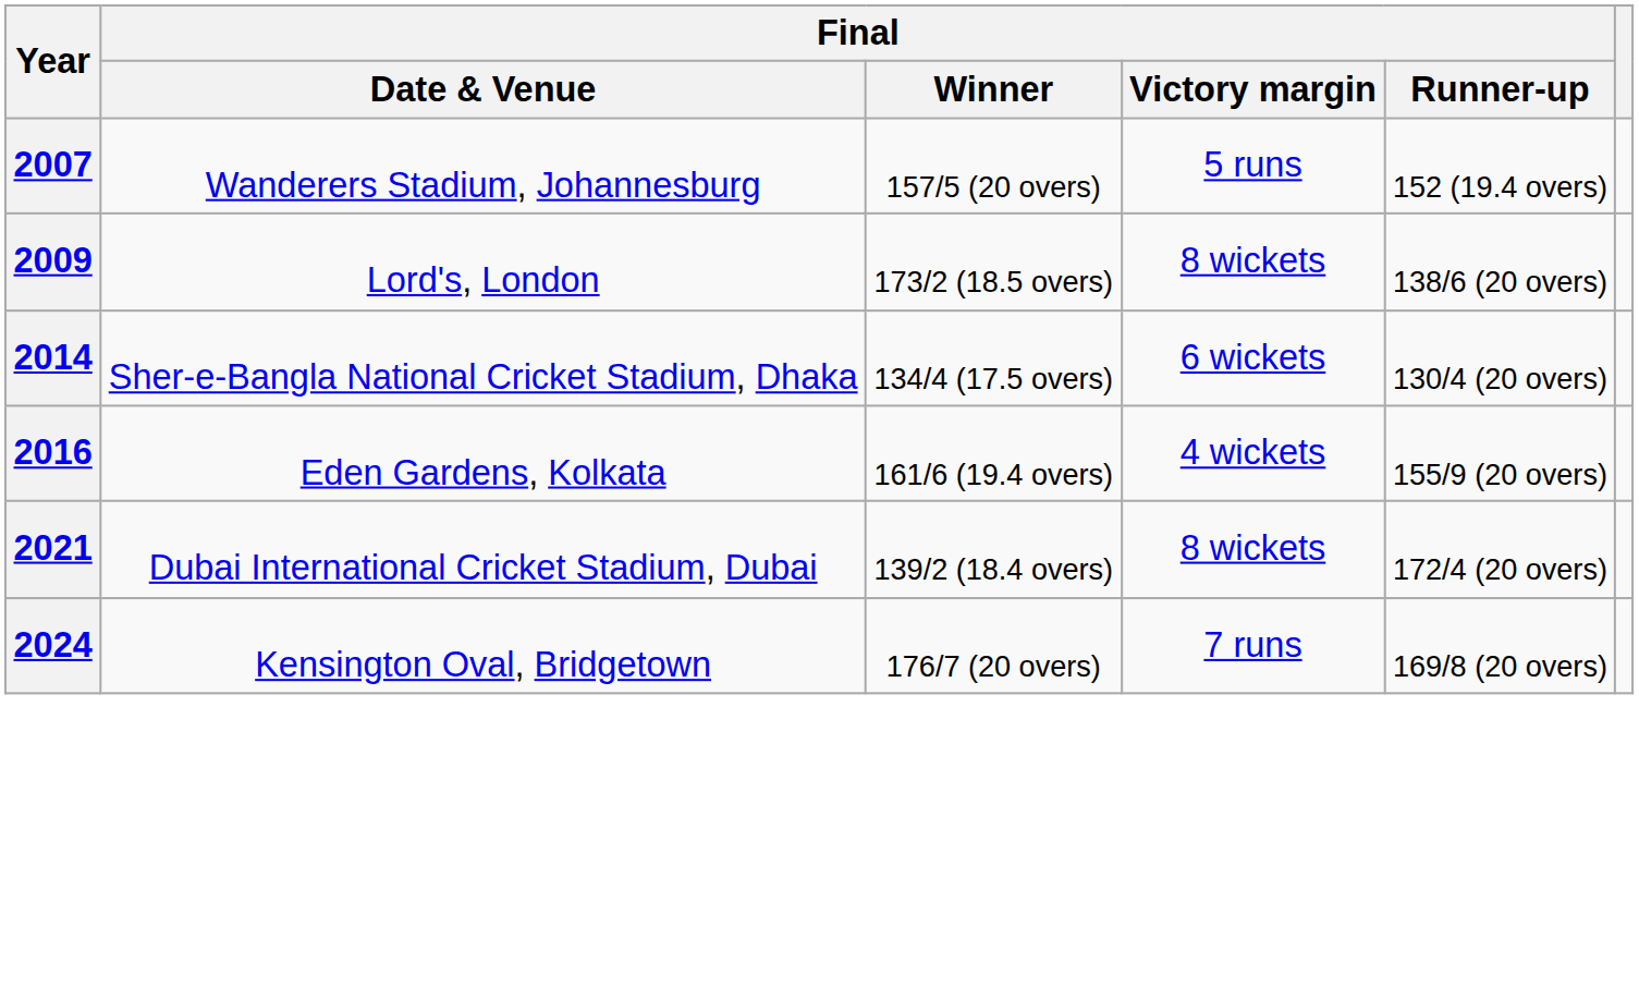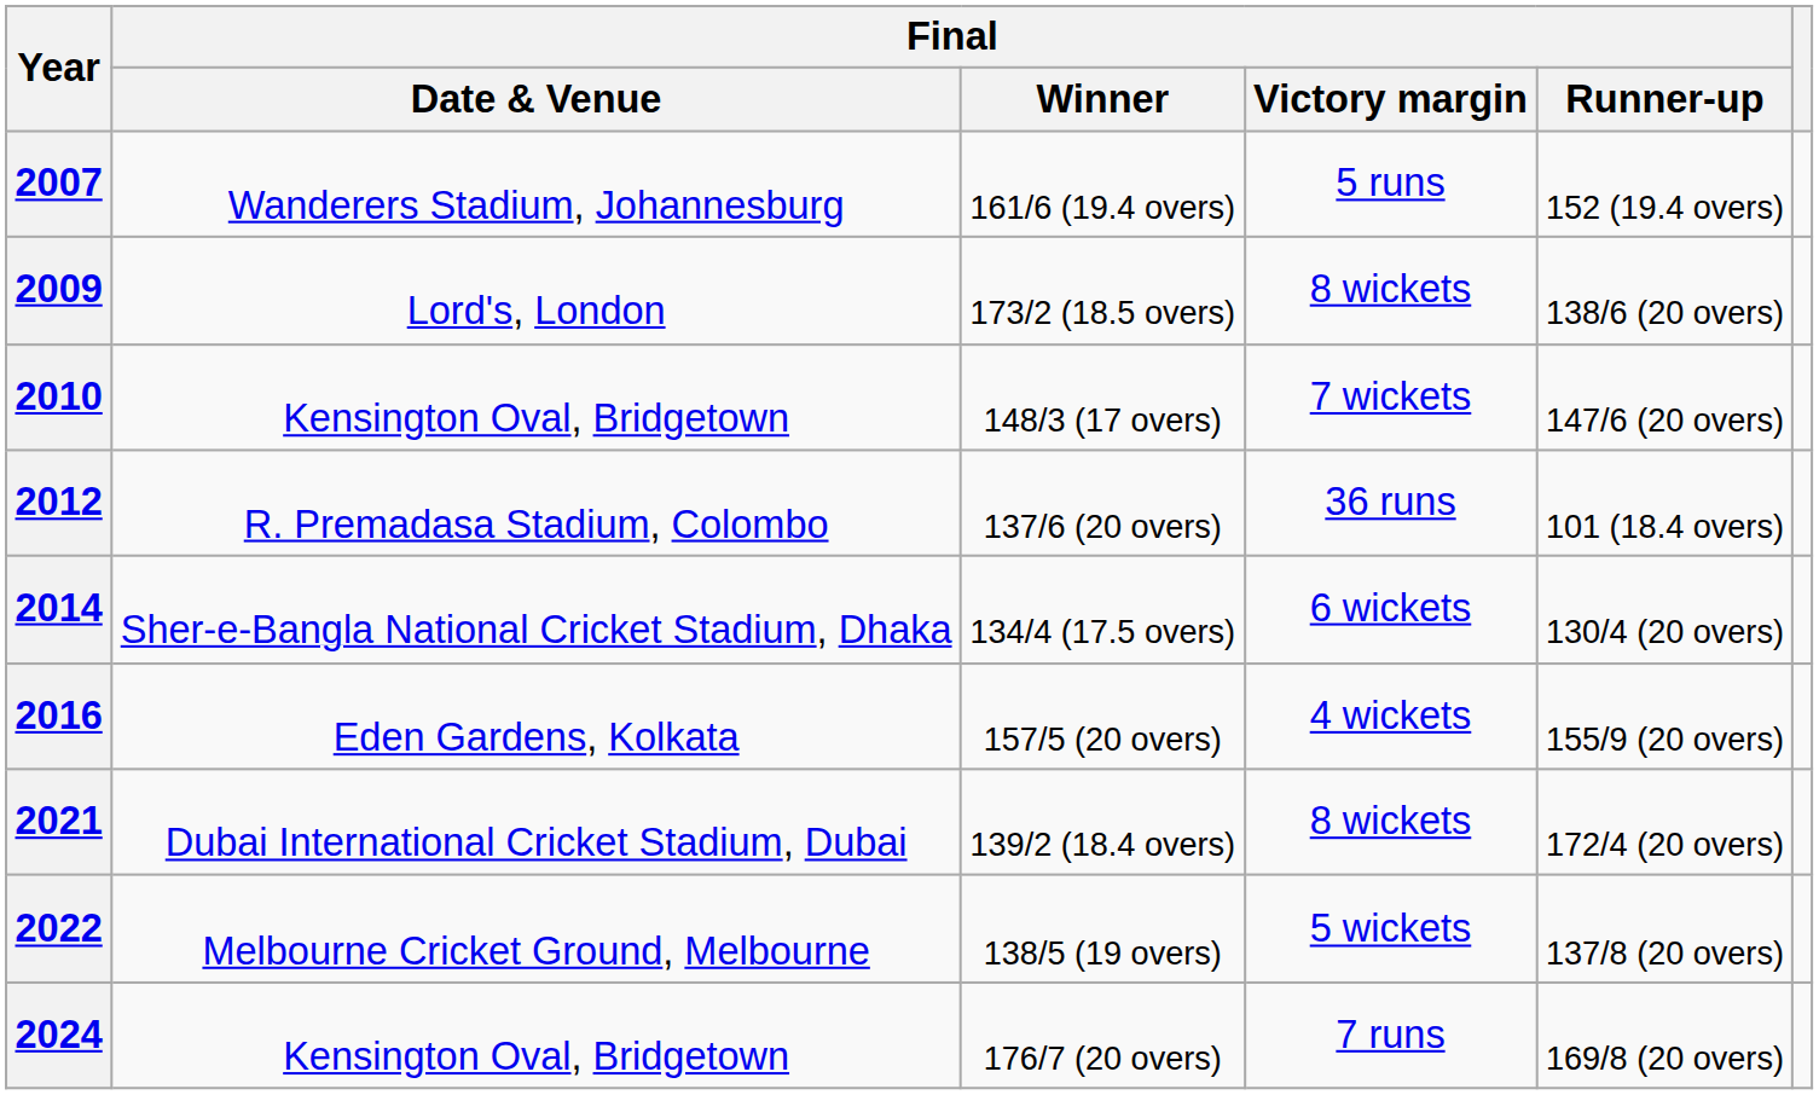 <table class="wikitable sortable" style="text-align:center">
 <tr>
 <th scope="col" rowspan="2">Year</th>
 <th scope="colgroup" colspan="4">Final</th>
 <th scope="col" rowspan="2" class="unsortable"></th>
 </tr>
 <tr>
 <th scope="col">Date & Venue</th>
 <th scope="col">Winner</th>
 <th scope="col">Victory margin</th>
 <th scope="col">Runner-up</th>
 </tr>
 <tr>
 <th scope="row"><a href='#'>2007</a></th>
 <td><br><a href='#'>Wanderers Stadium</a>, <a href='#'>Johannesburg</a></td>
-<td><br><small>157/5 (20 overs)</small></td>
+<td><br><small>161/6 (19.4 overs)</small></td>
 <td><a href='#'>5 runs</a></td>
 <td><br><small>152 (19.4 overs)</small></td>
 <td></td>
 </tr>
 <tr>
 <th scope="row"><a href='#'>2009</a></th>
 <td><br><a href='#'>Lord's</a>, <a href='#'>London</a></td>
 <td><br><small>173/2 (18.5 overs)</small></td>
 <td><a href='#'>8 wickets</a></td>
 <td><br><small>138/6 (20 overs)</small></td>
 <td></td>
 </tr>
 <tr>
+<th scope="row"><a href='#'>2010</a></th>
+<td><br><a href='#'>Kensington Oval</a>, <a href='#'>Bridgetown</a></td>
+<td><br><small>148/3 (17 overs)</small></td>
+<td><a href='#'>7 wickets</a></td>
+<td><br><small>147/6 (20 overs)</small></td>
+<td></td>
+</tr>
+<tr>
+<th scope="row"><a href='#'>2012</a></th>
+<td><br><a href='#'>R. Premadasa Stadium</a>, <a href='#'>Colombo</a></td>
+<td><br><small>137/6 (20 overs)</small></td>
+<td><a href='#'>36 runs</a></td>
+<td><br><small>101 (18.4 overs)</small></td>
+<td></td>
+</tr>
+<tr>
 <th scope="row"><a href='#'>2014</a></th>
 <td><br><a href='#'>Sher-e-Bangla National Cricket Stadium</a>, <a href='#'>Dhaka</a></td>
 <td><br><small>134/4 (17.5 overs)</small></td>
 <td><a href='#'>6 wickets</a></td>
 <td><br><small>130/4 (20 overs)</small></td>
 <td></td>
 </tr>
 <tr>
 <th scope="row"><a href='#'>2016</a></th>
 <td><br><a href='#'>Eden Gardens</a>, <a href='#'>Kolkata</a></td>
-<td><br><small>161/6 (19.4 overs)</small></td>
+<td><br><small>157/5 (20 overs)</small></td>
 <td><a href='#'>4 wickets</a></td>
 <td><br><small>155/9 (20 overs)</small></td>
 <td></td>
 </tr>
 <tr>
 <th scope="row"><a href='#'>2021</a></th>
 <td><br><a href='#'>Dubai International Cricket Stadium</a>, <a href='#'>Dubai</a></td>
 <td><br><small>139/2 (18.4 overs)</small></td>
 <td><a href='#'>8 wickets</a></td>
 <td><br><small>172/4 (20 overs)</small></td>
 <td></td>
 </tr>
 <tr>
+<th scope="row"><a href='#'>2022</a></th>
+<td><br><a href='#'>Melbourne Cricket Ground</a>, <a href='#'>Melbourne</a></td>
+<td><br><small>138/5  (19 overs)</small></td>
+<td><a href='#'>5 wickets</a></td>
+<td><br><small>137/8 (20 overs)</small></td>
+<td></td>
+</tr>
+<tr>
 <th scope="row"><a href='#'>2024</a></th>
 <td><br><a href='#'>Kensington Oval</a>, <a href='#'>Bridgetown</a></td>
 <td><br><small>176/7  (20 overs)</small></td>
 <td><a href='#'>7 runs</a></td>
 <td><br><small>169/8  (20 overs)</small></td>
 <td></td>
 </tr>
 </table>
